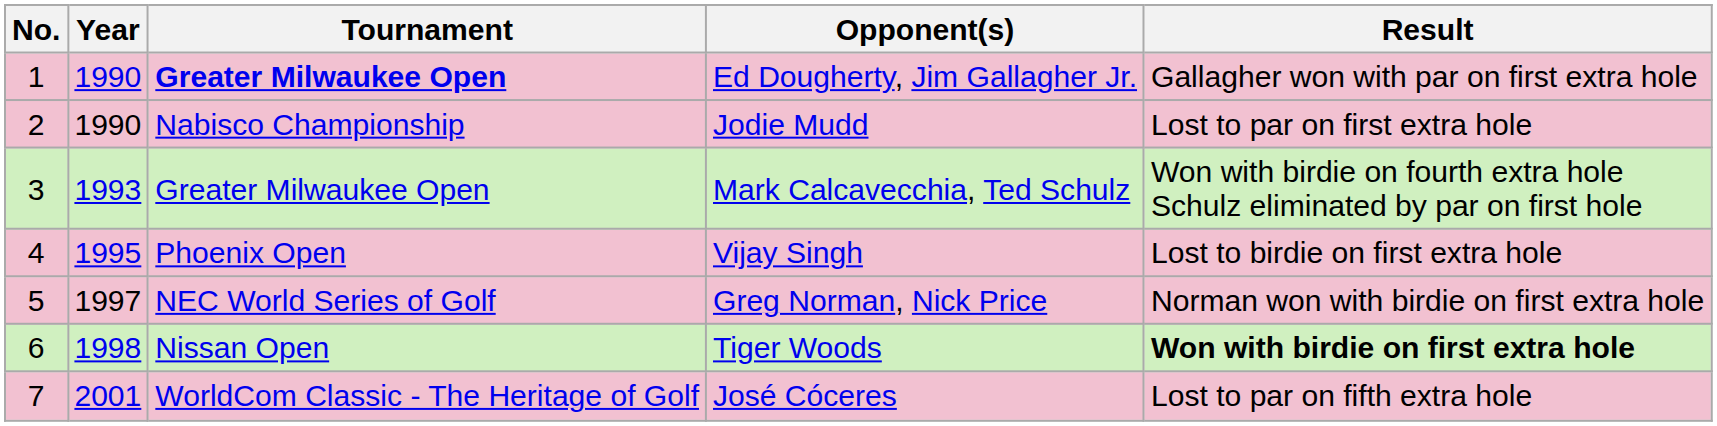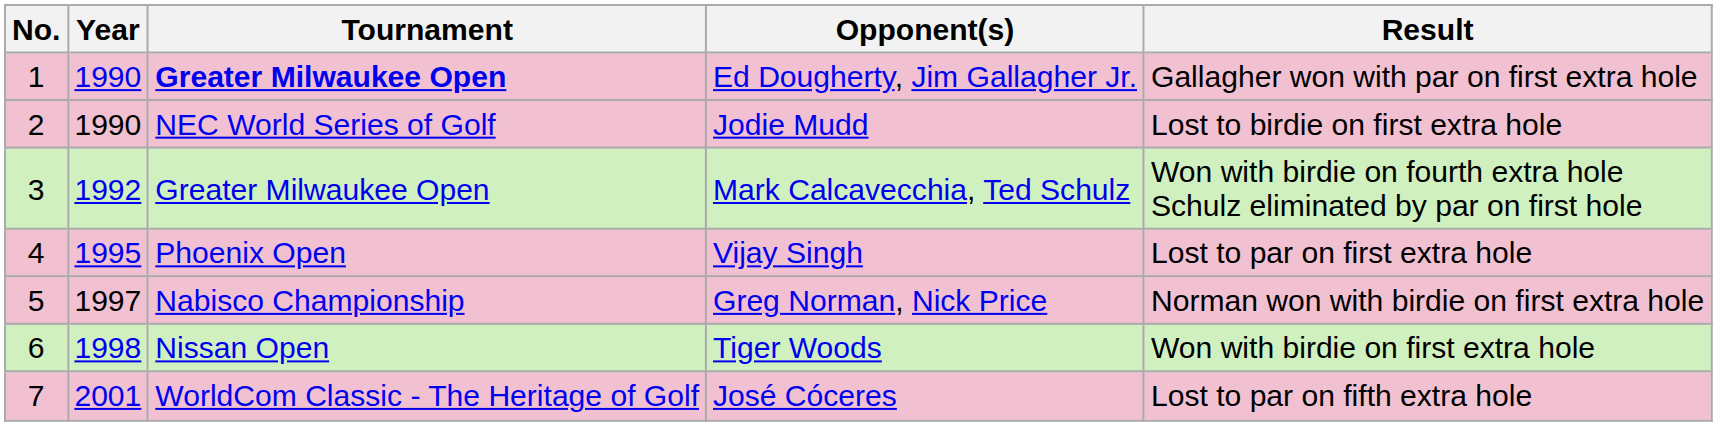 <table class="wikitable" style="font-size:95%;">
 <tr>
 <th>No.</th>
 <th>Year</th>
 <th>Tournament</th>
 <th>Opponent(s)</th>
 <th>Result</th>
 </tr>
 <tr style="background:#F2C1D1;">
 <td align=center>1</td>
 <td><a href='#'>1990</a></td>
 <td><strong><a href='#'>Greater Milwaukee Open</a></strong></td>
 <td> <a href='#'>Ed Dougherty</a>,  <a href='#'>Jim Gallagher Jr.</a></td>
 <td>Gallagher won with par on first extra hole</td>
 </tr>
 <tr style="background:#F2C1D1;">
 <td align=center>2</td>
 <td>1990</td>
-<td><a href='#'>Nabisco Championship</a></td>
+<td><a href='#'>NEC World Series of Golf</a></td>
 <td> <a href='#'>Jodie Mudd</a></td>
-<td>Lost to par on first extra hole</td>
+<td>Lost to birdie on first extra hole</td>
 </tr>
 <tr style="background:#D0F0C0;">
 <td align=center>3</td>
-<td><a href='#'>1993</a></td>
+<td><a href='#'>1992</a></td>
 <td><a href='#'>Greater Milwaukee Open</a></td>
 <td> <a href='#'>Mark Calcavecchia</a>,  <a href='#'>Ted Schulz</a></td>
 <td>Won with birdie on fourth extra hole<br>Schulz eliminated by par on first hole</td>
 </tr>
 <tr style="background:#F2C1D1;">
 <td align=center>4</td>
 <td><a href='#'>1995</a></td>
 <td><a href='#'>Phoenix Open</a></td>
 <td> <a href='#'>Vijay Singh</a></td>
-<td>Lost to birdie on first extra hole</td>
+<td>Lost to par on first extra hole</td>
 </tr>
 <tr style="background:#F2C1D1;">
 <td align=center>5</td>
 <td>1997</td>
-<td><a href='#'>NEC World Series of Golf</a></td>
+<td><a href='#'>Nabisco Championship</a></td>
 <td> <a href='#'>Greg Norman</a>,  <a href='#'>Nick Price</a></td>
 <td>Norman won with birdie on first extra hole</td>
 </tr>
 <tr style="background:#D0F0C0;">
 <td align=center>6</td>
 <td><a href='#'>1998</a></td>
 <td><a href='#'>Nissan Open</a></td>
 <td> <a href='#'>Tiger Woods</a></td>
-<td><strong>Won with birdie on first extra hole</strong></td>
+<td>Won with birdie on first extra hole</td>
 </tr>
 <tr style="background:#F2C1D1;">
 <td align=center>7</td>
 <td><a href='#'>2001</a></td>
 <td><a href='#'>WorldCom Classic - The Heritage of Golf</a></td>
 <td> <a href='#'>José Cóceres</a></td>
 <td>Lost to par on fifth extra hole</td>
 </tr>
 </table>
